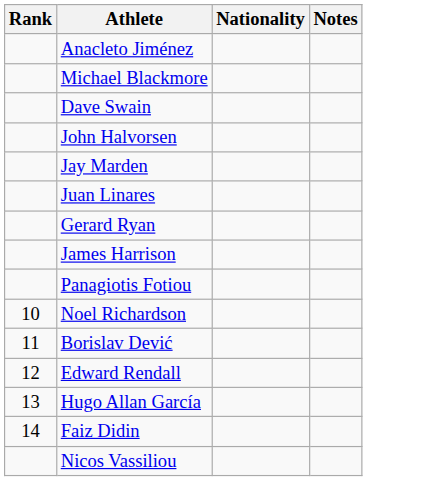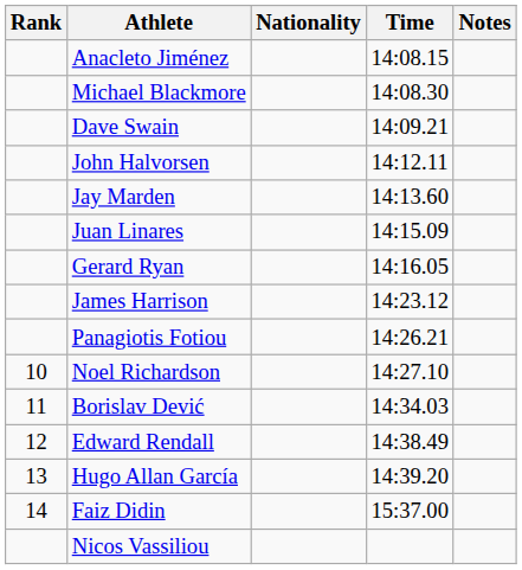 <table class="wikitable sortable" style="text-align:center">
 <tr>
 <th>Rank</th>
 <th>Athlete</th>
 <th>Nationality</th>
+<th>Time</th>
 <th>Notes</th>
 </tr>
 <tr>
 <td></td>
 <td align=left><a href='#'>Anacleto Jiménez</a></td>
 <td align=left></td>
+<td>14:08.15</td>
 <td></td>
 </tr>
 <tr>
 <td></td>
 <td align=left><a href='#'>Michael Blackmore</a></td>
 <td align=left></td>
+<td>14:08.30</td>
 <td></td>
 </tr>
 <tr>
 <td></td>
 <td align=left><a href='#'>Dave Swain</a></td>
 <td align=left></td>
+<td>14:09.21</td>
 <td></td>
 </tr>
 <tr>
 <td></td>
 <td align=left><a href='#'>John Halvorsen</a></td>
 <td align=left></td>
+<td>14:12.11</td>
 <td></td>
 </tr>
 <tr>
 <td></td>
 <td align=left><a href='#'>Jay Marden</a></td>
 <td align=left></td>
+<td>14:13.60</td>
 <td></td>
 </tr>
 <tr>
 <td></td>
 <td align=left><a href='#'>Juan Linares</a></td>
 <td align=left></td>
+<td>14:15.09</td>
 <td></td>
 </tr>
 <tr>
 <td></td>
 <td align=left><a href='#'>Gerard Ryan</a></td>
 <td align=left></td>
+<td>14:16.05</td>
 <td></td>
 </tr>
 <tr>
 <td></td>
 <td align=left><a href='#'>James Harrison</a></td>
 <td align=left></td>
+<td>14:23.12</td>
 <td></td>
 </tr>
 <tr>
 <td></td>
 <td align=left><a href='#'>Panagiotis Fotiou</a></td>
 <td align=left></td>
+<td>14:26.21</td>
 <td></td>
 </tr>
 <tr>
 <td>10</td>
 <td align=left><a href='#'>Noel Richardson</a></td>
 <td align=left></td>
+<td>14:27.10</td>
 <td></td>
 </tr>
 <tr>
 <td>11</td>
 <td align=left><a href='#'>Borislav Dević</a></td>
 <td align=left></td>
+<td>14:34.03</td>
 <td></td>
 </tr>
 <tr>
 <td>12</td>
 <td align=left><a href='#'>Edward Rendall</a></td>
 <td align=left></td>
+<td>14:38.49</td>
 <td></td>
 </tr>
 <tr>
 <td>13</td>
 <td align=left><a href='#'>Hugo Allan García</a></td>
 <td align=left></td>
+<td>14:39.20</td>
 <td></td>
 </tr>
 <tr>
 <td>14</td>
 <td align=left><a href='#'>Faiz Didin</a></td>
 <td align=left></td>
+<td>15:37.00</td>
 <td></td>
 </tr>
 <tr>
 <td></td>
 <td align=left><a href='#'>Nicos Vassiliou</a></td>
 <td align=left></td>
 <td></td>
+<td></td>
 </tr>
 </table>
